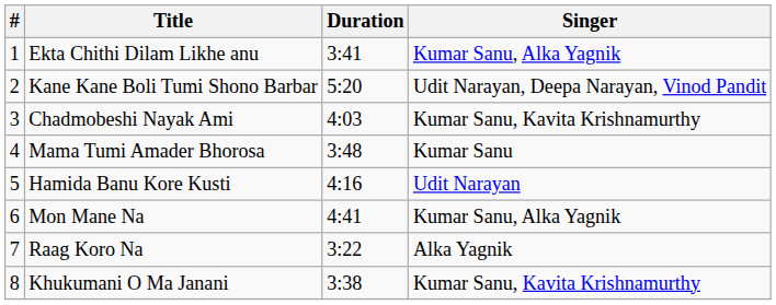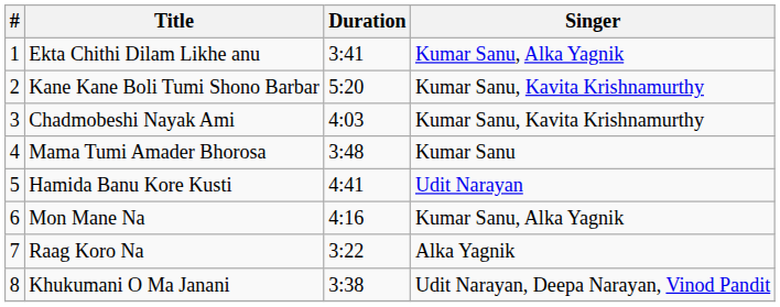 <table class="wikitable" style="font-size:95%;">
 <tr>
 <th>#</th>
 <th>Title</th>
 <th>Duration</th>
 <th>Singer</th>
 </tr>
 <tr>
 <td>1</td>
 <td>Ekta Chithi Dilam Likhe anu</td>
 <td>3:41</td>
 <td><a href='#'>Kumar Sanu</a>, <a href='#'>Alka Yagnik</a></td>
 </tr>
 <tr>
 <td>2</td>
 <td>Kane Kane Boli Tumi Shono Barbar</td>
 <td>5:20</td>
-<td>Udit Narayan, Deepa Narayan, <a href='#'>Vinod Pandit</a></td>
+<td>Kumar Sanu, <a href='#'>Kavita Krishnamurthy</a></td>
 </tr>
 <tr>
 <td>3</td>
 <td>Chadmobeshi Nayak Ami</td>
 <td>4:03</td>
 <td>Kumar Sanu, Kavita Krishnamurthy</td>
 </tr>
 <tr>
 <td>4</td>
 <td>Mama Tumi Amader Bhorosa</td>
 <td>3:48</td>
 <td>Kumar Sanu</td>
 </tr>
 <tr>
 <td>5</td>
 <td>Hamida Banu Kore Kusti</td>
-<td>4:16</td>
+<td>4:41</td>
 <td><a href='#'>Udit Narayan</a></td>
 </tr>
 <tr>
 <td>6</td>
 <td>Mon Mane Na</td>
-<td>4:41</td>
+<td>4:16</td>
 <td>Kumar Sanu, Alka Yagnik</td>
 </tr>
 <tr>
 <td>7</td>
 <td>Raag Koro Na</td>
 <td>3:22</td>
 <td>Alka Yagnik</td>
 </tr>
 <tr>
 <td>8</td>
 <td>Khukumani O Ma Janani</td>
 <td>3:38</td>
-<td>Kumar Sanu, <a href='#'>Kavita Krishnamurthy</a></td>
+<td>Udit Narayan, Deepa Narayan, <a href='#'>Vinod Pandit</a></td>
 </tr>
 <tr>
 </tr>
 </table>
